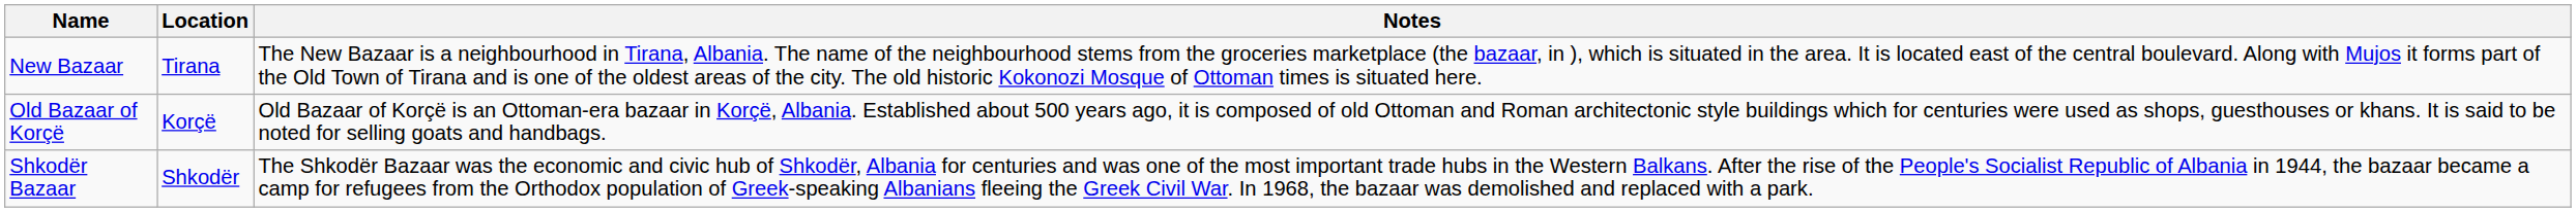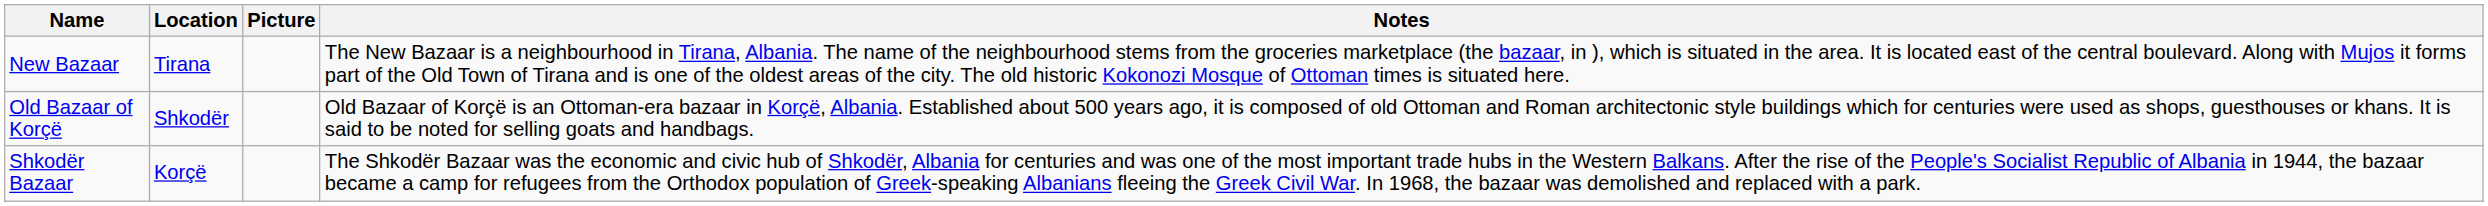 <table class="wikitable">
 <tr>
 <th>Name</th>
 <th>Location</th>
+<th>Picture</th>
 <th>Notes</th>
 </tr>
 <tr>
 <td><a href='#'>New Bazaar</a></td>
 <td><a href='#'>Tirana</a></td>
+<td align="center"></td>
 <td>The New Bazaar is a neighbourhood in <a href='#'>Tirana</a>, <a href='#'>Albania</a>. The name of the neighbourhood stems from the groceries marketplace (the <a href='#'>bazaar</a>, in ), which is situated in the area. It is located east of the central boulevard. Along with <a href='#'>Mujos</a> it forms part of the Old Town of Tirana and is one of the oldest areas of the city. The old historic <a href='#'>Kokonozi Mosque</a> of <a href='#'>Ottoman</a> times is situated here.</td>
 </tr>
 <tr>
 <td><a href='#'>Old Bazaar of Korçë</a></td>
-<td><a href='#'>Korçë</a></td>
+<td><a href='#'>Shkodër</a></td>
+<td align="center"></td>
 <td>Old Bazaar of Korçë is an Ottoman-era bazaar in <a href='#'>Korçë</a>, <a href='#'>Albania</a>. Established about 500 years ago, it is composed of old Ottoman and Roman architectonic style buildings which for centuries were used as shops, guesthouses or khans. It is said to be noted for selling goats and handbags.</td>
 </tr>
 <tr>
 <td><a href='#'>Shkodër Bazaar</a></td>
-<td><a href='#'>Shkodër</a></td>
+<td><a href='#'>Korçë</a></td>
+<td></td>
 <td>The Shkodër Bazaar was the economic and civic hub of <a href='#'>Shkodër</a>, <a href='#'>Albania</a> for centuries and was one of the most important trade hubs in the Western <a href='#'>Balkans</a>. After the rise of the <a href='#'>People's Socialist Republic of Albania</a> in 1944, the bazaar became a camp for refugees from the Orthodox population of <a href='#'>Greek</a>-speaking <a href='#'>Albanians</a> fleeing the <a href='#'>Greek Civil War</a>. In 1968, the bazaar was demolished and replaced with a park.</td>
 </tr>
 </table>
